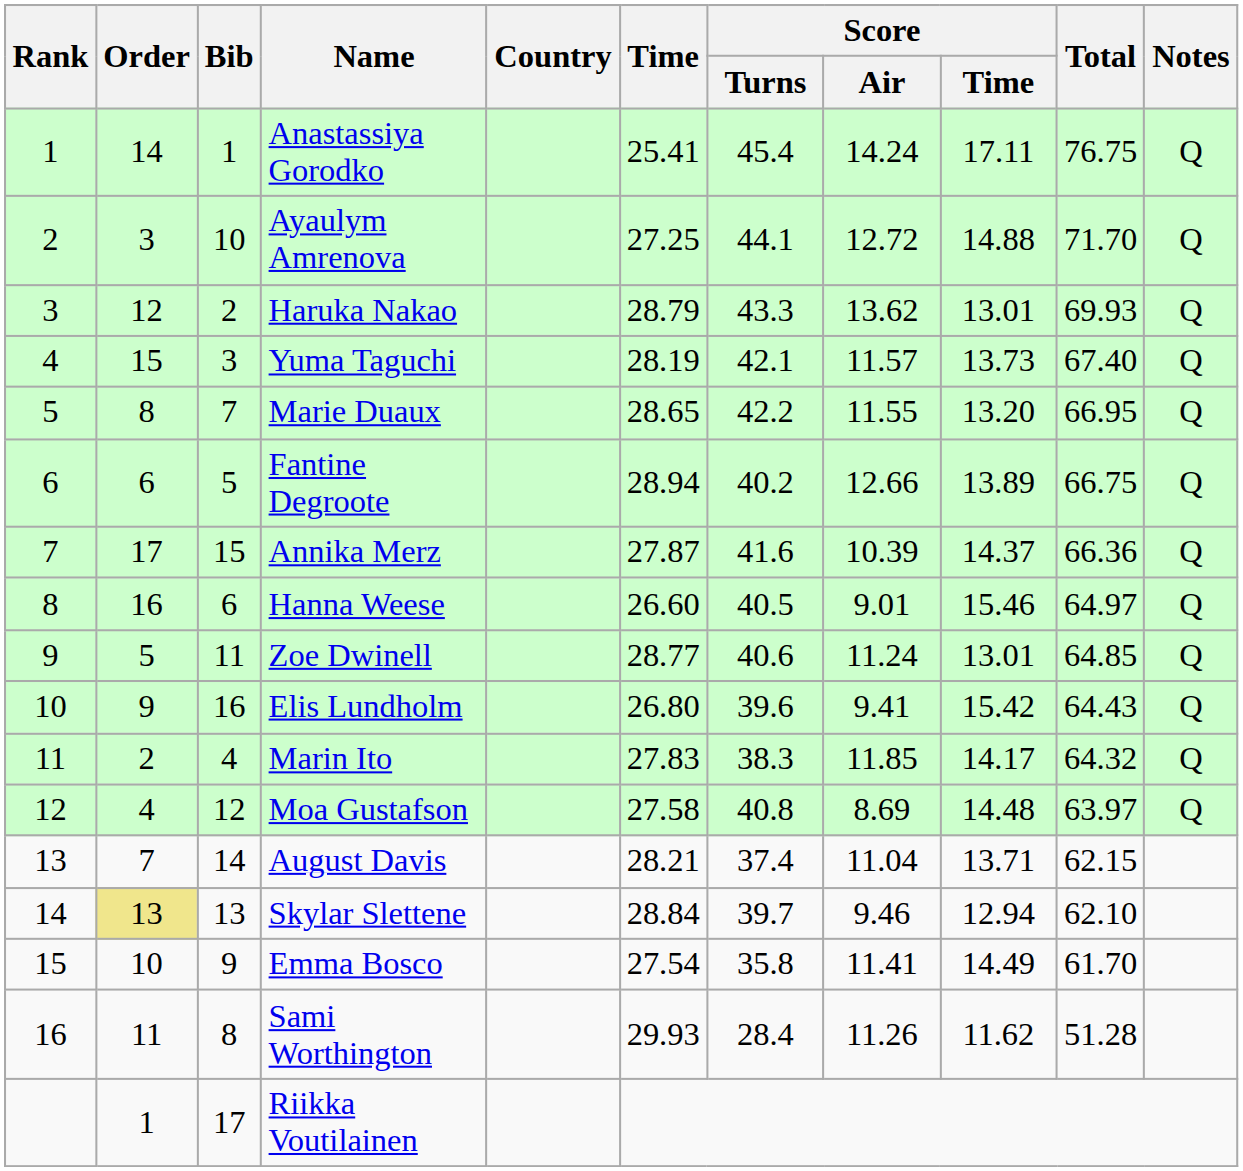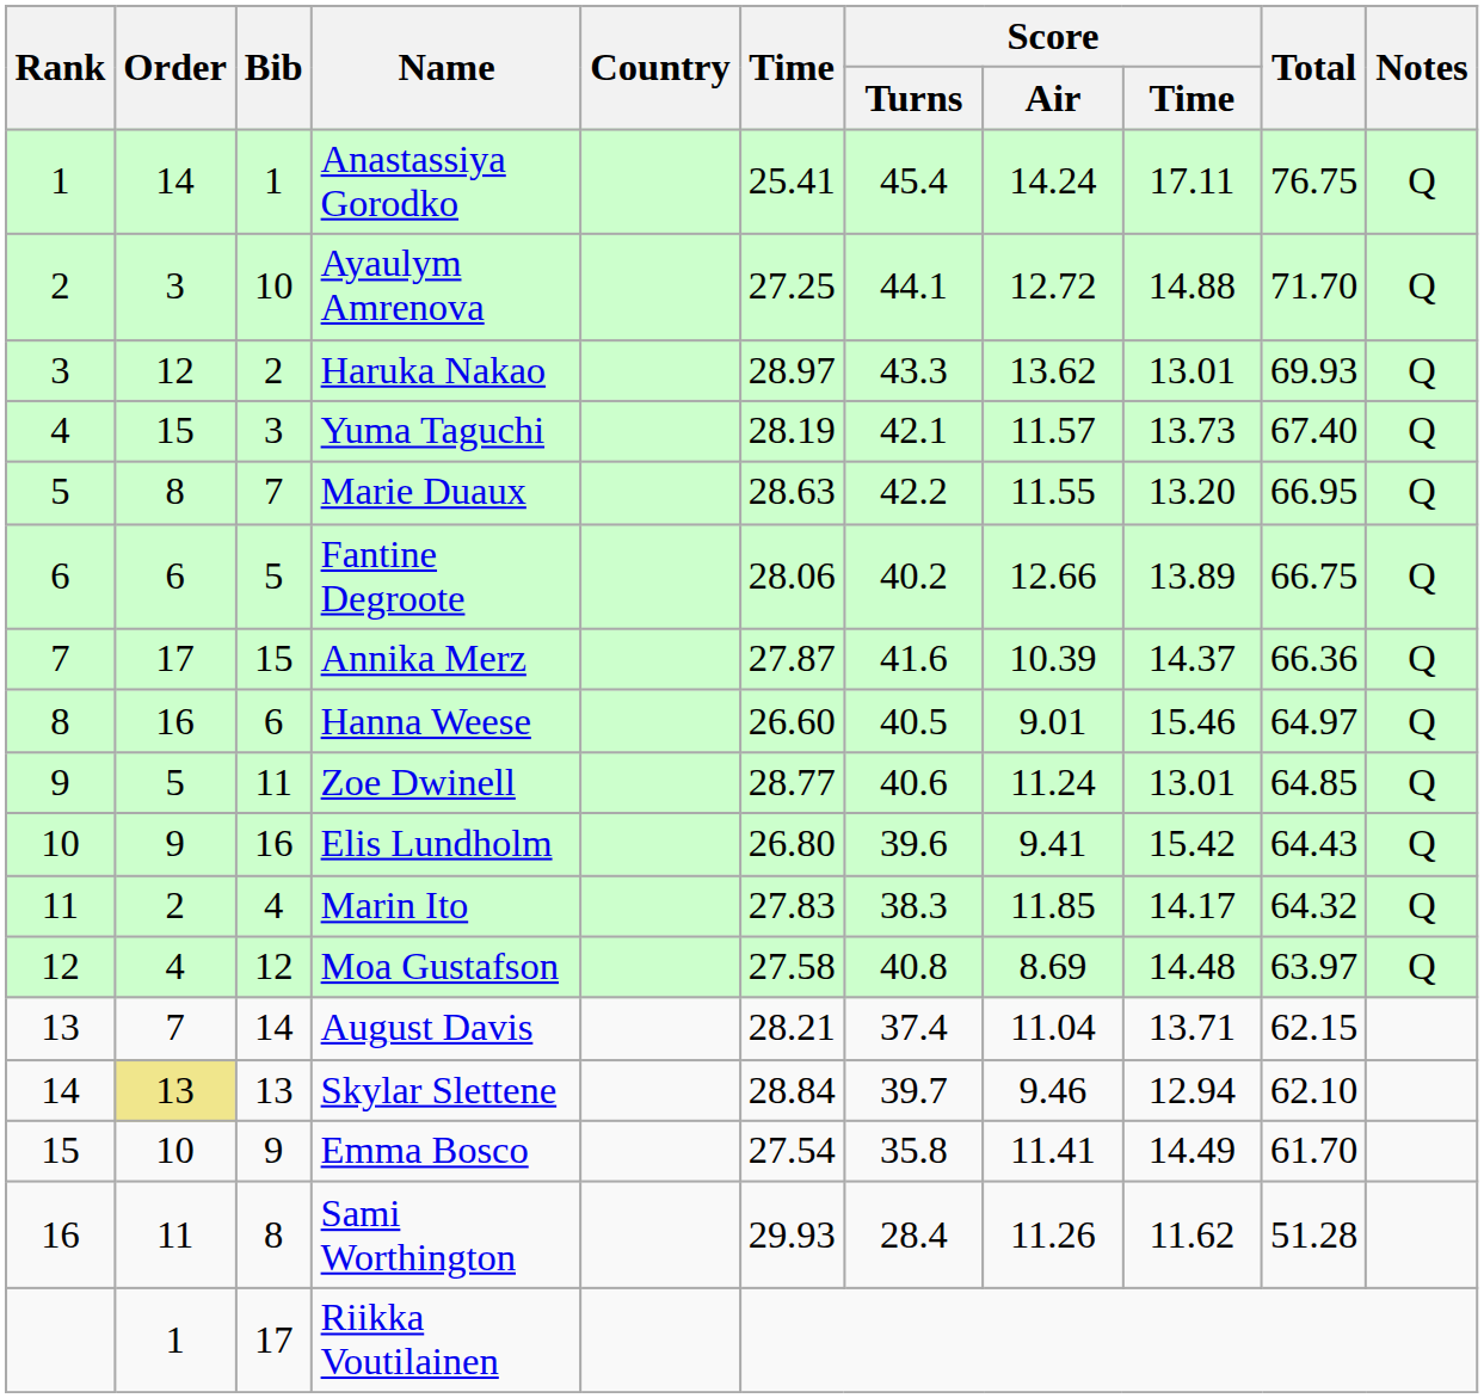 <table class="wikitable sortable" style="text-align:center">
 <tr>
 <th rowspan=2>Rank</th>
 <th rowspan=2>Order</th>
 <th rowspan=2>Bib</th>
 <th rowspan=2>Name</th>
 <th rowspan=2>Country</th>
 <th rowspan=2>Time</th>
 <th colspan=3>Score</th>
 <th rowspan=2>Total</th>
 <th rowspan=2>Notes</th>
 </tr>
 <tr>
 <th width=50>Turns</th>
 <th width=50>Air</th>
 <th width=50>Time</th>
 </tr>
 <tr bgcolor=ccffcc>
 <td>1</td>
 <td>14</td>
 <td>1</td>
 <td align=left><a href='#'>Anastassiya Gorodko</a></td>
 <td align=left></td>
 <td>25.41</td>
 <td>45.4</td>
 <td>14.24</td>
 <td>17.11</td>
 <td>76.75</td>
 <td>Q</td>
 </tr>
 <tr bgcolor=ccffcc>
 <td>2</td>
 <td>3</td>
 <td>10</td>
 <td align=left><a href='#'>Ayaulym Amrenova</a></td>
 <td align=left></td>
 <td>27.25</td>
 <td>44.1</td>
 <td>12.72</td>
 <td>14.88</td>
 <td>71.70</td>
 <td>Q</td>
 </tr>
 <tr bgcolor=ccffcc>
 <td>3</td>
 <td>12</td>
 <td>2</td>
 <td align=left><a href='#'>Haruka Nakao</a></td>
 <td align=left></td>
-<td>28.79</td>
+<td>28.97</td>
 <td>43.3</td>
 <td>13.62</td>
 <td>13.01</td>
 <td>69.93</td>
 <td>Q</td>
 </tr>
 <tr bgcolor=ccffcc>
 <td>4</td>
 <td>15</td>
 <td>3</td>
 <td align=left><a href='#'>Yuma Taguchi</a></td>
 <td align=left></td>
 <td>28.19</td>
 <td>42.1</td>
 <td>11.57</td>
 <td>13.73</td>
 <td>67.40</td>
 <td>Q</td>
 </tr>
 <tr bgcolor=ccffcc>
 <td>5</td>
 <td>8</td>
 <td>7</td>
 <td align=left><a href='#'>Marie Duaux</a></td>
 <td align=left></td>
-<td>28.65</td>
+<td>28.63</td>
 <td>42.2</td>
 <td>11.55</td>
 <td>13.20</td>
 <td>66.95</td>
 <td>Q</td>
 </tr>
 <tr bgcolor=ccffcc>
 <td>6</td>
 <td>6</td>
 <td>5</td>
 <td align=left><a href='#'>Fantine Degroote</a></td>
 <td align=left></td>
-<td>28.94</td>
+<td>28.06</td>
 <td>40.2</td>
 <td>12.66</td>
 <td>13.89</td>
 <td>66.75</td>
 <td>Q</td>
 </tr>
 <tr bgcolor=ccffcc>
 <td>7</td>
 <td>17</td>
 <td>15</td>
 <td align=left><a href='#'>Annika Merz</a></td>
 <td align=left></td>
 <td>27.87</td>
 <td>41.6</td>
 <td>10.39</td>
 <td>14.37</td>
 <td>66.36</td>
 <td>Q</td>
 </tr>
 <tr bgcolor=ccffcc>
 <td>8</td>
 <td>16</td>
 <td>6</td>
 <td align=left><a href='#'>Hanna Weese</a></td>
 <td align=left></td>
 <td>26.60</td>
 <td>40.5</td>
 <td>9.01</td>
 <td>15.46</td>
 <td>64.97</td>
 <td>Q</td>
 </tr>
 <tr bgcolor=ccffcc>
 <td>9</td>
 <td>5</td>
 <td>11</td>
 <td align=left><a href='#'>Zoe Dwinell</a></td>
 <td align=left></td>
 <td>28.77</td>
 <td>40.6</td>
 <td>11.24</td>
 <td>13.01</td>
 <td>64.85</td>
 <td>Q</td>
 </tr>
 <tr bgcolor=ccffcc>
 <td>10</td>
 <td>9</td>
 <td>16</td>
 <td align=left><a href='#'>Elis Lundholm</a></td>
 <td align=left></td>
 <td>26.80</td>
 <td>39.6</td>
 <td>9.41</td>
 <td>15.42</td>
 <td>64.43</td>
 <td>Q</td>
 </tr>
 <tr bgcolor=ccffcc>
 <td>11</td>
 <td>2</td>
 <td>4</td>
 <td align=left><a href='#'>Marin Ito</a></td>
 <td align=left></td>
 <td>27.83</td>
 <td>38.3</td>
 <td>11.85</td>
 <td>14.17</td>
 <td>64.32</td>
 <td>Q</td>
 </tr>
 <tr bgcolor=ccffcc>
 <td>12</td>
 <td>4</td>
 <td>12</td>
 <td align=left><a href='#'>Moa Gustafson</a></td>
 <td align=left></td>
 <td>27.58</td>
 <td>40.8</td>
 <td>8.69</td>
 <td>14.48</td>
 <td>63.97</td>
 <td>Q</td>
 </tr>
 <tr>
 <td>13</td>
 <td>7</td>
 <td>14</td>
 <td align=left><a href='#'>August Davis</a></td>
 <td align=left></td>
 <td>28.21</td>
 <td>37.4</td>
 <td>11.04</td>
 <td>13.71</td>
 <td>62.15</td>
 <td></td>
 </tr>
 <tr>
 <td>14</td>
 <td style="background: khaki;">13</td>
 <td>13</td>
 <td align=left><a href='#'>Skylar Slettene</a></td>
 <td align=left></td>
 <td>28.84</td>
 <td>39.7</td>
 <td>9.46</td>
 <td>12.94</td>
 <td>62.10</td>
 <td></td>
 </tr>
 <tr>
 <td>15</td>
 <td>10</td>
 <td>9</td>
 <td align=left><a href='#'>Emma Bosco</a></td>
 <td align=left></td>
 <td>27.54</td>
 <td>35.8</td>
 <td>11.41</td>
 <td>14.49</td>
 <td>61.70</td>
 <td></td>
 </tr>
 <tr>
 <td>16</td>
 <td>11</td>
 <td>8</td>
 <td align=left><a href='#'>Sami Worthington</a></td>
 <td align=left></td>
 <td>29.93</td>
 <td>28.4</td>
 <td>11.26</td>
 <td>11.62</td>
 <td>51.28</td>
 <td></td>
 </tr>
 <tr>
 <td></td>
 <td>1</td>
 <td>17</td>
 <td align=left><a href='#'>Riikka Voutilainen</a></td>
 <td align=left></td>
 <td colspan=6></td>
 </tr>
 </table>
